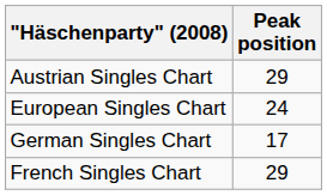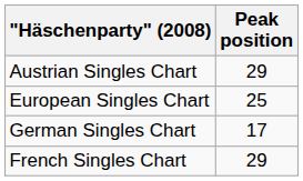 <table class="wikitable sortable">
 <tr>
 <th>"Häschenparty" (2008)</th>
 <th>Peak<br>position</th>
 </tr>
 <tr>
 <td>Austrian Singles Chart</td>
 <td style="text-align:center;">29</td>
 </tr>
 <tr>
 <td>European Singles Chart</td>
-<td style="text-align:center;">24</td>
+<td style="text-align:center;">25</td>
 </tr>
 <tr>
 <td>German Singles Chart</td>
 <td style="text-align:center;">17</td>
 </tr>
 <tr>
 <td>French Singles Chart</td>
 <td style="text-align:center;">29</td>
 </tr>
 </table>
